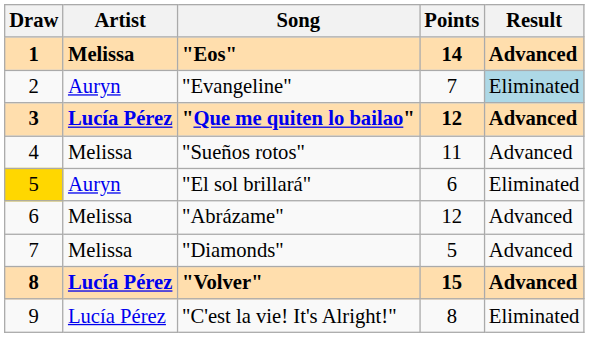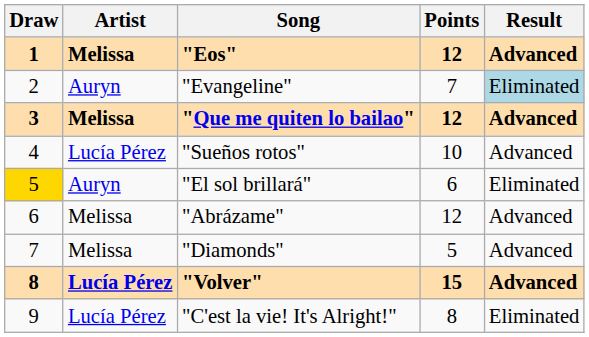 <table class="sortable wikitable" style="margin: 1em auto 1em auto; text-align:center">
 <tr>
 <th>Draw</th>
 <th>Artist</th>
 <th>Song</th>
 <th>Points</th>
 <th>Result</th>
 </tr>
 <tr style="font-weight:bold; background:navajowhite;">
 <td>1</td>
 <td align="left">Melissa</td>
 <td align="left">"Eos"</td>
-<td>14</td>
+<td>12</td>
 <td align="left">Advanced</td>
 </tr>
 <tr>
 <td>2</td>
 <td align="left"><a href='#'>Auryn</a></td>
 <td align="left">"Evangeline"</td>
 <td>7</td>
 <td align="left" style="background: lightblue;">Eliminated</td>
 </tr>
 <tr style="font-weight:bold; background:navajowhite;">
 <td>3</td>
-<td align="left"><a href='#'>Lucía Pérez</a></td>
+<td align="left">Melissa</td>
 <td align="left">"<a href='#'>Que me quiten lo bailao</a>"</td>
 <td>12</td>
 <td align="left">Advanced</td>
 </tr>
 <tr>
 <td>4</td>
-<td align="left">Melissa</td>
+<td align="left"><a href='#'>Lucía Pérez</a></td>
 <td align="left">"Sueños rotos"</td>
-<td>11</td>
+<td>10</td>
 <td align="left">Advanced</td>
 </tr>
 <tr>
 <td style="background: gold;">5</td>
 <td align="left"><a href='#'>Auryn</a></td>
 <td align="left">"El sol brillará"</td>
 <td>6</td>
 <td align="left">Eliminated</td>
 </tr>
 <tr>
 <td>6</td>
 <td align="left">Melissa</td>
 <td align="left">"Abrázame"</td>
 <td>12</td>
 <td align="left">Advanced</td>
 </tr>
 <tr>
 <td>7</td>
 <td align="left">Melissa</td>
 <td align="left">"Diamonds"</td>
 <td>5</td>
 <td align="left">Advanced</td>
 </tr>
 <tr style="font-weight:bold; background:navajowhite;">
 <td>8</td>
 <td align="left"><a href='#'>Lucía Pérez</a></td>
 <td align="left">"Volver"</td>
 <td>15</td>
 <td align="left">Advanced</td>
 </tr>
 <tr>
 <td>9</td>
 <td align="left"><a href='#'>Lucía Pérez</a></td>
 <td align="left">"C'est la vie! It's Alright!"</td>
 <td>8</td>
 <td align="left">Eliminated</td>
 </tr>
 </table>
